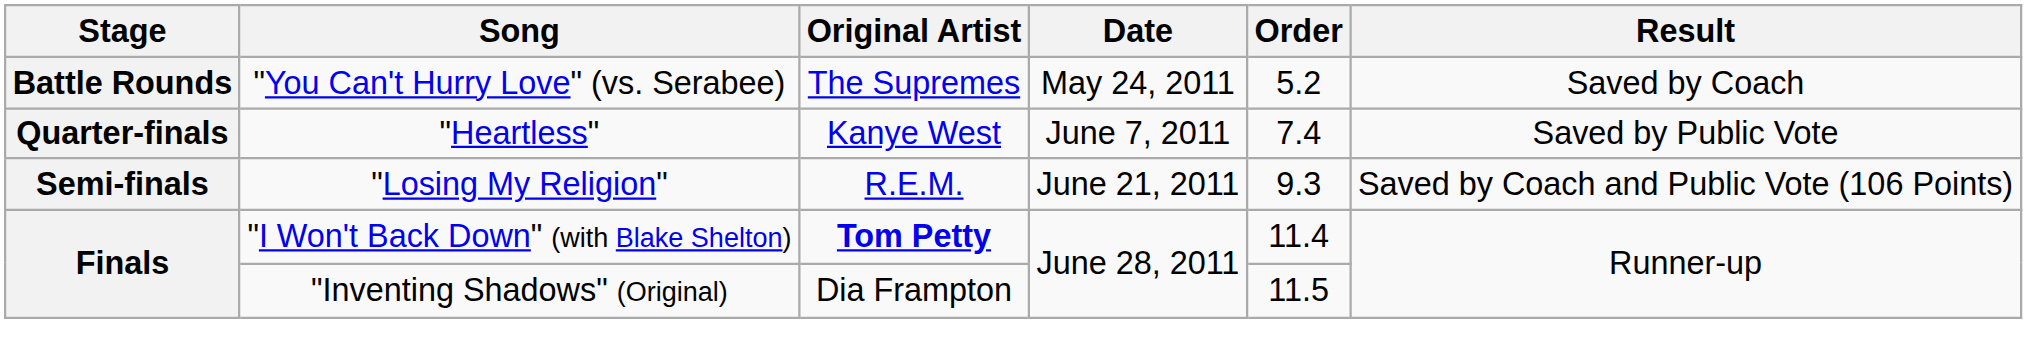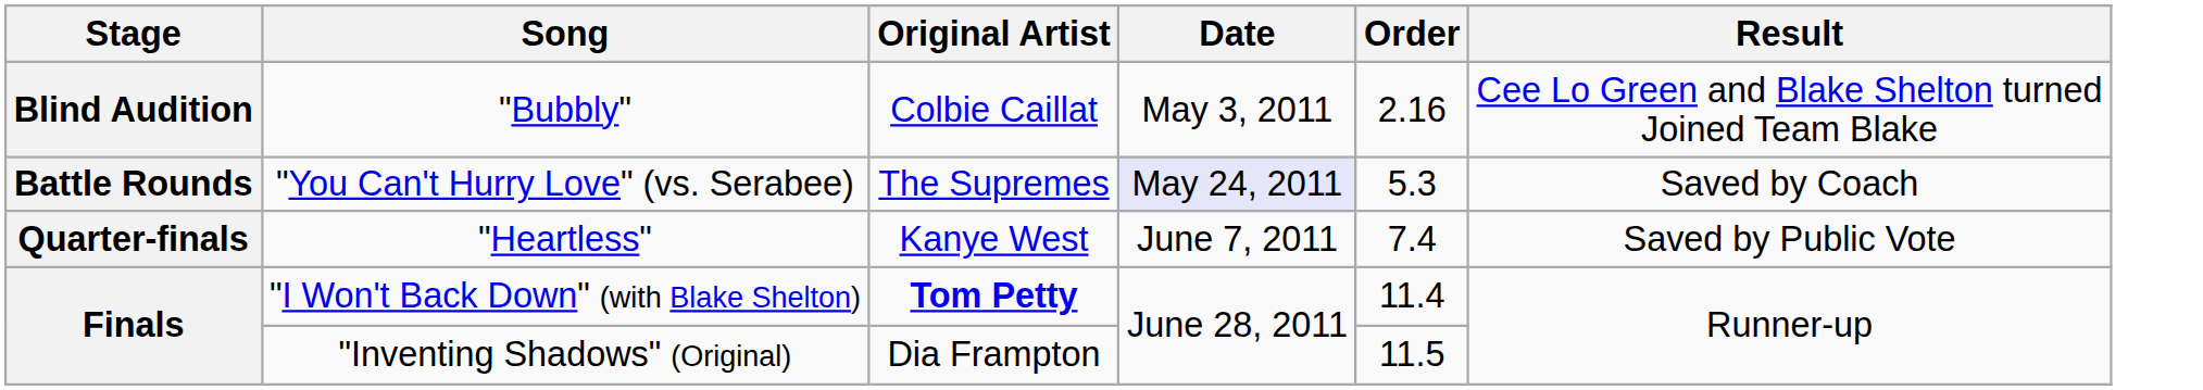 <table class="wikitable" style="text-align:center; font-size:90%; line-height:16px;">
 <tr>
 <th scope="col">Stage</th>
 <th scope="col">Song</th>
 <th scope="col">Original Artist</th>
 <th scope="col">Date</th>
 <th scope="col">Order</th>
 <th scope="col">Result</th>
 </tr>
 <tr>
+<th scope="row">Blind Audition</th>
+<td>"<a href='#'>Bubbly</a>"</td>
+<td><a href='#'>Colbie Caillat</a></td>
+<td>May 3, 2011</td>
+<td>2.16</td>
+<td><a href='#'>Cee Lo Green</a> and <a href='#'>Blake Shelton</a> turned<br>Joined Team Blake</td>
+</tr>
+<tr>
 <th scope="row">Battle Rounds</th>
 <td>"<a href='#'>You Can't Hurry Love</a>" (vs. Serabee)</td>
 <td><a href='#'>The Supremes</a></td>
-<td>May 24, 2011</td>
-<td>5.2</td>
+<td style="background: lavender;">May 24, 2011</td>
+<td>5.3</td>
 <td>Saved by Coach</td>
 </tr>
 <tr>
 <th scope="row">Quarter-finals</th>
 <td>"<a href='#'>Heartless</a>"</td>
 <td><a href='#'>Kanye West</a></td>
 <td>June 7, 2011</td>
 <td>7.4</td>
 <td>Saved by Public Vote</td>
-</tr>
-<tr>
-<th scope="row">Semi-finals</th>
-<td>"<a href='#'>Losing My Religion</a>"</td>
-<td><a href='#'>R.E.M.</a></td>
-<td>June 21, 2011</td>
-<td>9.3</td>
-<td>Saved by Coach and Public Vote (106 Points)</td>
 </tr>
 <tr>
 <th scope="row" rowspan="2">Finals</th>
 <td>"<a href='#'>I Won't Back Down</a>" <small>(with <a href='#'>Blake Shelton</a>)</small></td>
 <td><strong><a href='#'>Tom Petty</a></strong></td>
 <td rowspan="2">June 28, 2011</td>
 <td>11.4</td>
 <td rowspan="2">Runner-up</td>
 </tr>
 <tr>
 <td>"Inventing Shadows" <small>(Original)</small></td>
 <td>Dia Frampton</td>
 <td>11.5</td>
 </tr>
 </table>
